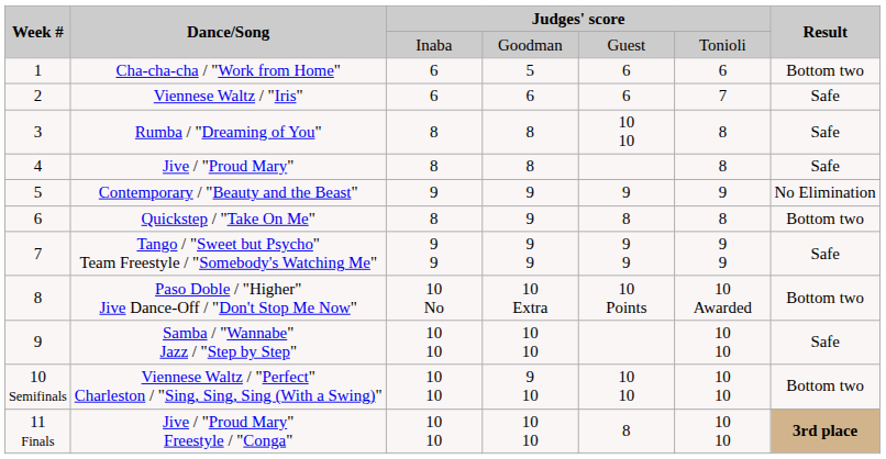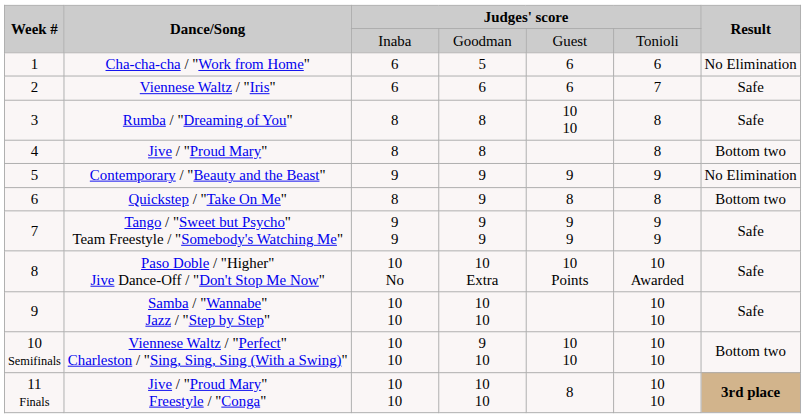 <table class="wikitable" style="float:left;">
 <tr style="text-align:Center; background:#ccc;">
 <td rowspan="2"><strong>Week #</strong></td>
 <td rowspan="2"><strong>Dance/Song</strong></td>
 <td colspan="4"><strong>Judges' score</strong></td>
 <td rowspan="2"><strong>Result</strong></td>
 </tr>
 <tr style="text-align:center; background:#ccc;">
 <td style="width:11%; ">Inaba</td>
 <td style="width:11%; ">Goodman</td>
 <td style="width:11%; ">Guest</td>
 <td style="width:11%; ">Tonioli</td>
 </tr>
 <tr style="text-align:center; background:#faf6f6;">
 <td>1</td>
 <td><a href='#'>Cha-cha-cha</a> / "<a href='#'>Work from Home</a>"</td>
 <td>6</td>
 <td>5</td>
 <td>6</td>
 <td>6</td>
-<td>Bottom two</td>
+<td>No Elimination</td>
 </tr>
 <tr style="text-align:center; background:#faf6f6;">
 <td>2</td>
 <td><a href='#'>Viennese Waltz</a> / "<a href='#'>Iris</a>"</td>
 <td>6</td>
 <td>6</td>
 <td>6</td>
 <td>7</td>
 <td>Safe</td>
 </tr>
 <tr style="text-align:center; background:#faf6f6;">
 <td>3</td>
 <td><a href='#'>Rumba</a> / "<a href='#'>Dreaming of You</a>"</td>
 <td>8</td>
 <td>8</td>
 <td>10<br>10</td>
 <td>8</td>
 <td>Safe</td>
 </tr>
 <tr style="text-align:center; background:#faf6f6;">
 <td>4</td>
 <td><a href='#'>Jive</a> / "<a href='#'>Proud Mary</a>"</td>
 <td>8</td>
 <td>8</td>
 <td></td>
 <td>8</td>
-<td>Safe</td>
+<td>Bottom two</td>
 </tr>
 <tr style="text-align:center; background:#faf6f6;">
 <td>5</td>
 <td><a href='#'>Contemporary</a> / "<a href='#'>Beauty and the Beast</a>"</td>
 <td>9</td>
 <td>9</td>
 <td>9</td>
 <td>9</td>
 <td>No Elimination</td>
 </tr>
 <tr style="text-align:center; background:#faf6f6;">
 <td>6</td>
 <td><a href='#'>Quickstep</a> / "<a href='#'>Take On Me</a>"</td>
 <td>8</td>
 <td>9</td>
 <td>8</td>
 <td>8</td>
 <td>Bottom two</td>
 </tr>
 <tr style="text-align:center; background:#faf6f6;">
 <td>7</td>
 <td><a href='#'>Tango</a> / "<a href='#'>Sweet but Psycho</a>"<br>Team Freestyle / "<a href='#'>Somebody's Watching Me</a>"</td>
 <td>9<br>9</td>
 <td>9<br>9</td>
 <td>9<br>9</td>
 <td>9<br>9</td>
 <td>Safe</td>
 </tr>
 <tr style="text-align:center; background:#faf6f6;">
 <td>8</td>
 <td><a href='#'>Paso Doble</a> / "Higher"<br><a href='#'>Jive</a> Dance-Off / "<a href='#'>Don't Stop Me Now</a>"</td>
 <td>10<br>No</td>
 <td>10<br>Extra</td>
 <td>10<br>Points</td>
 <td>10<br>Awarded</td>
-<td>Bottom two</td>
+<td>Safe</td>
 </tr>
 <tr style="text-align:center; background:#faf6f6;">
 <td>9</td>
 <td><a href='#'>Samba</a> / "<a href='#'>Wannabe</a>"<br><a href='#'>Jazz</a> / "<a href='#'>Step by Step</a>"</td>
 <td>10<br>10</td>
 <td>10<br>10</td>
 <td><br></td>
 <td>10<br>10</td>
 <td>Safe</td>
 </tr>
 <tr style="text-align:center; background:#faf6f6;">
 <td>10<br><small>Semifinals</small></td>
 <td><a href='#'>Viennese Waltz</a> / "<a href='#'>Perfect</a>"<br><a href='#'>Charleston</a> / "<a href='#'>Sing, Sing, Sing (With a Swing)</a>"</td>
 <td>10<br>10</td>
 <td>9<br>10</td>
 <td>10<br>10</td>
 <td>10<br>10</td>
 <td>Bottom two</td>
 </tr>
 <tr style="text-align:center; background:#faf6f6;">
 <td>11<br><small>Finals</small></td>
 <td><a href='#'>Jive</a> / "<a href='#'>Proud Mary</a>"<br><a href='#'>Freestyle</a> / "<a href='#'>Conga</a>"</td>
 <td>10<br>10</td>
 <td>10<br>10</td>
 <td>8</td>
 <td>10<br>10</td>
 <th style="background:tan;">3rd place</th>
 </tr>
 </table>
